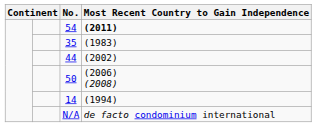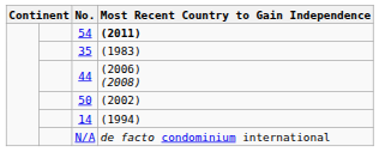 <table class="wikitable" style="margin:1em auto;">
 <tr>
 <th colspan=2>Continent</th>
 <th>No.</th>
 <th>Most Recent Country to Gain Independence</th>
 </tr>
 <tr>
 <td rowspan=6></td>
 <td></td>
 <td align=center><a href='#'>54</a></td>
 <td><strong> (2011)</strong></td>
 </tr>
 <tr>
 <td></td>
 <td align=center><a href='#'>35</a></td>
 <td> (1983)</td>
 </tr>
 <tr>
 <td></td>
 <td align=center><a href='#'>44</a></td>
-<td> (2002)</td>
+<td> (2006) <br> <em> (2008)</em></td>
 </tr>
 <tr>
 <td></td>
 <td align=center><a href='#'>50</a></td>
-<td> (2006) <br> <em> (2008)</em></td>
+<td> (2002)</td>
 </tr>
 <tr>
 <td></td>
 <td align=center><a href='#'>14</a></td>
 <td> (1994)</td>
 </tr>
 <tr>
 <td></td>
 <td align=center><a href='#'>N/A</a></td>
 <td><em>de facto</em> <a href='#'>condominium</a> international</td>
 </tr>
 </table>
